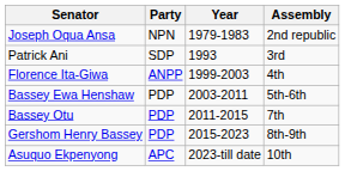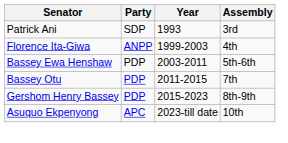 <table class="wikitable">
 <tr>
 <th>Senator</th>
 <th>Party</th>
 <th>Year</th>
 <th>Assembly</th>
-</tr>
-<tr>
-<td><a href='#'>Joseph Oqua Ansa</a></td>
-<td>NPN</td>
-<td>1979-1983</td>
-<td>2nd republic</td>
 </tr>
 <tr>
 <td>Patrick Ani</td>
 <td>SDP</td>
 <td>1993</td>
 <td>3rd</td>
 </tr>
 <tr>
 <td><a href='#'>Florence Ita-Giwa</a></td>
 <td><a href='#'>ANPP</a></td>
 <td>1999-2003</td>
 <td>4th</td>
 </tr>
 <tr>
 <td><a href='#'>Bassey Ewa Henshaw</a></td>
 <td>PDP</td>
 <td>2003-2011</td>
 <td>5th-6th</td>
 </tr>
 <tr>
 <td><a href='#'>Bassey Otu</a></td>
 <td><a href='#'>PDP</a></td>
 <td>2011-2015</td>
 <td>7th</td>
 </tr>
 <tr>
 <td><a href='#'>Gershom Henry Bassey</a></td>
 <td><a href='#'>PDP</a></td>
 <td>2015-2023</td>
 <td>8th-9th</td>
 </tr>
 <tr>
 <td><a href='#'>Asuquo Ekpenyong</a></td>
 <td><a href='#'>APC</a></td>
 <td>2023-till date</td>
 <td>10th</td>
 </tr>
 </table>
